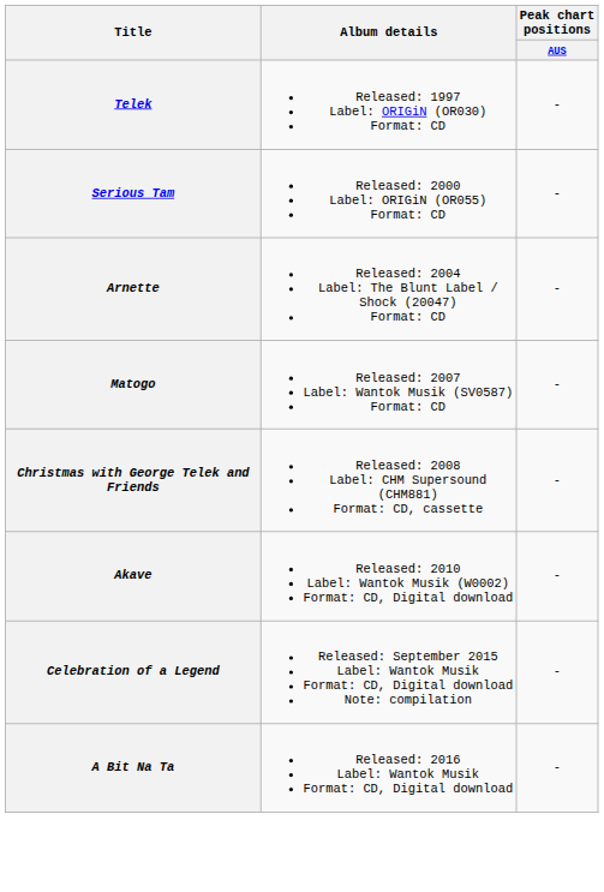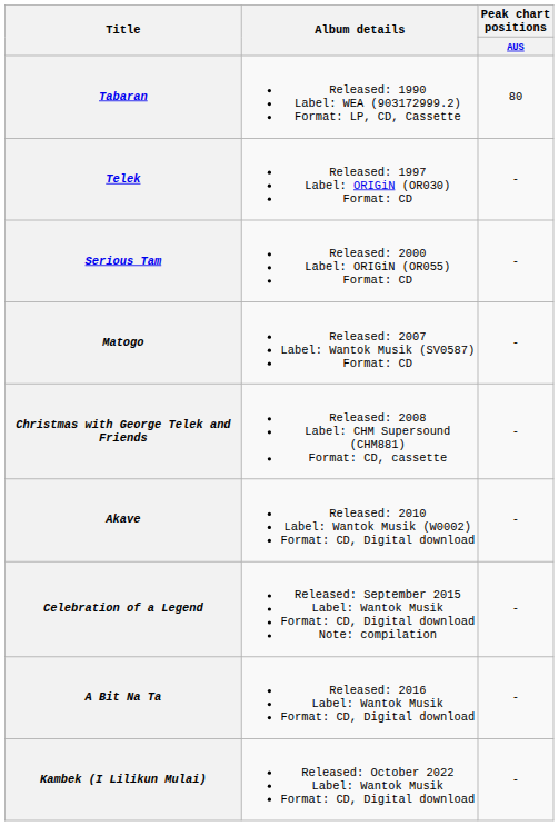 <table class="wikitable plainrowheaders" style="text-align:center;" border="1">
 <tr>
 <th scope="col" rowspan="2" style="width:20em;">Title</th>
 <th scope="col" rowspan="2" style="width:20em;">Album details</th>
 <th scope="col" colspan="1">Peak chart<br>positions</th>
 </tr>
 <tr>
 <th scope="col" style="text-align:center;"><small><a href='#'>AUS</a></small><br></th>
 </tr>
 <tr>
+<th scope="row"><em><a href='#'>Tabaran</a></em> <br> </th>
+<td><br><ul><li>Released: 1990</li><li>Label: WEA (903172999.2)</li><li>Format: LP, CD, Cassette</li></ul></td>
+<td>80</td>
+</tr>
+<tr>
 <th scope="row"><em><a href='#'>Telek</a></em></th>
 <td><br><ul><li>Released: 1997</li><li>Label: <a href='#'>ORIGiN</a> (OR030)</li><li>Format: CD</li></ul></td>
 <td>-</td>
 </tr>
 <tr>
 <th scope="row"><em><a href='#'>Serious Tam</a></em></th>
 <td><br><ul><li>Released: 2000</li><li>Label: ORIGiN (OR055)</li><li>Format: CD</li></ul></td>
-<td>-</td>
-</tr>
-<tr>
-<th scope="row"><em>Arnette</em></th>
-<td><br><ul><li>Released: 2004</li><li>Label: The Blunt Label / Shock (20047)</li><li>Format: CD</li></ul></td>
 <td>-</td>
 </tr>
 <tr>
 <th scope="row"><em>Matogo</em> </th>
 <td><br><ul><li>Released: 2007</li><li>Label: Wantok Musik (SV0587)</li><li>Format: CD</li></ul></td>
 <td>-</td>
 </tr>
 <tr>
 <th scope="row"><em>Christmas with George Telek and Friends</em></th>
 <td><br><ul><li>Released: 2008</li><li>Label: CHM Supersound (CHM881)</li><li>Format: CD, cassette</li></ul></td>
 <td>-</td>
 </tr>
 <tr>
 <th scope="row"><em>Akave</em></th>
 <td><br><ul><li>Released: 2010</li><li>Label: Wantok Musik (W0002)</li><li>Format: CD, Digital download</li></ul></td>
 <td>-</td>
 </tr>
 <tr>
 <th scope="row"><em>Celebration of a Legend</em></th>
 <td><br><ul><li>Released: September 2015</li><li>Label: Wantok Musik</li><li>Format: CD, Digital download</li><li>Note: compilation</li></ul></td>
 <td>-</td>
 </tr>
 <tr>
 <th scope="row"><em>A Bit Na Ta</em> </th>
 <td><br><ul><li>Released: 2016</li><li>Label: Wantok Musik</li><li>Format: CD, Digital download</li></ul></td>
 <td>-</td>
 </tr>
+<tr>
+<th scope="row"><em>Kambek (I Lilikun Mulai)</em></th>
+<td><br><ul><li>Released: October 2022</li><li>Label: Wantok Musik</li><li>Format: CD, Digital download</li></ul></td>
+<td>-</td>
+</tr>
 </table>
